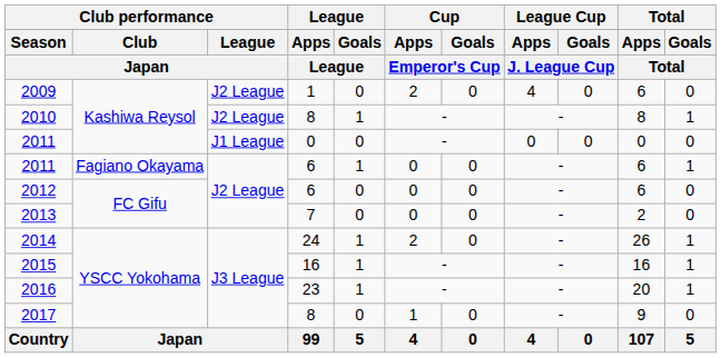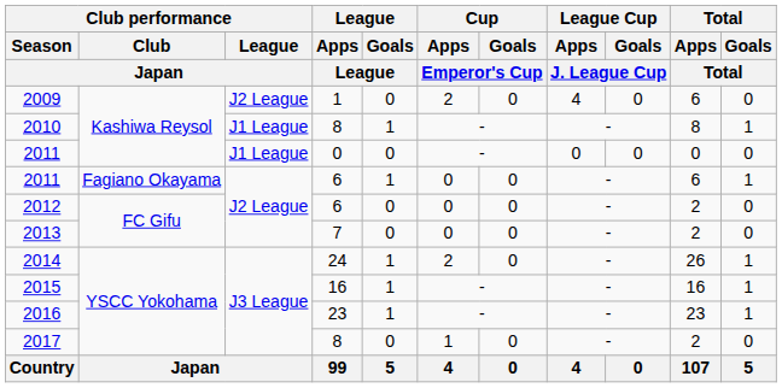 <table class="wikitable" style="text-align:center;">
 <tr>
 <th colspan=3>Club performance</th>
 <th colspan=2>League</th>
 <th colspan=2>Cup</th>
 <th colspan=2>League Cup</th>
 <th colspan=2>Total</th>
 </tr>
 <tr>
 <th>Season</th>
 <th>Club</th>
 <th>League</th>
 <th>Apps</th>
 <th>Goals</th>
 <th>Apps</th>
 <th>Goals</th>
 <th>Apps</th>
 <th>Goals</th>
 <th>Apps</th>
 <th>Goals</th>
 </tr>
 <tr>
 <th colspan=3>Japan</th>
 <th colspan=2>League</th>
 <th colspan=2><a href='#'>Emperor's Cup</a></th>
 <th colspan=2><a href='#'>J. League Cup</a></th>
 <th colspan=2>Total</th>
 </tr>
 <tr>
 <td><a href='#'>2009</a></td>
 <td rowspan="3"><a href='#'>Kashiwa Reysol</a></td>
 <td><a href='#'>J2 League</a></td>
 <td>1</td>
 <td>0</td>
 <td>2</td>
 <td>0</td>
 <td>4</td>
 <td>0</td>
 <td>6</td>
 <td>0</td>
 </tr>
 <tr>
 <td><a href='#'>2010</a></td>
-<td><a href='#'>J2 League</a></td>
+<td><a href='#'>J1 League</a></td>
 <td>8</td>
 <td>1</td>
 <td colspan="2">-</td>
 <td colspan="2">-</td>
 <td>8</td>
 <td>1</td>
 </tr>
 <tr>
 <td><a href='#'>2011</a></td>
 <td><a href='#'>J1 League</a></td>
 <td>0</td>
 <td>0</td>
 <td colspan="2">-</td>
 <td>0</td>
 <td>0</td>
 <td>0</td>
 <td>0</td>
 </tr>
 <tr>
 <td><a href='#'>2011</a></td>
 <td><a href='#'>Fagiano Okayama</a></td>
 <td rowspan="3"><a href='#'>J2 League</a></td>
 <td>6</td>
 <td>1</td>
 <td>0</td>
 <td>0</td>
 <td colspan="2">-</td>
 <td>6</td>
 <td>1</td>
 </tr>
 <tr>
 <td><a href='#'>2012</a></td>
 <td rowspan="2"><a href='#'>FC Gifu</a></td>
 <td>6</td>
 <td>0</td>
 <td>0</td>
 <td>0</td>
 <td colspan="2">-</td>
-<td>6</td>
+<td>2</td>
 <td>0</td>
 </tr>
 <tr>
 <td><a href='#'>2013</a></td>
 <td>7</td>
 <td>0</td>
 <td>0</td>
 <td>0</td>
 <td colspan="2">-</td>
 <td>2</td>
 <td>0</td>
 </tr>
 <tr>
 <td><a href='#'>2014</a></td>
 <td rowspan="4"><a href='#'>YSCC Yokohama</a></td>
 <td rowspan="4"><a href='#'>J3 League</a></td>
 <td>24</td>
 <td>1</td>
 <td>2</td>
 <td>0</td>
 <td colspan="2">-</td>
 <td>26</td>
 <td>1</td>
 </tr>
 <tr>
 <td><a href='#'>2015</a></td>
 <td>16</td>
 <td>1</td>
 <td colspan="2">-</td>
 <td colspan="2">-</td>
 <td>16</td>
 <td>1</td>
 </tr>
 <tr>
 <td><a href='#'>2016</a></td>
 <td>23</td>
 <td>1</td>
 <td colspan="2">-</td>
 <td colspan="2">-</td>
-<td>20</td>
+<td>23</td>
 <td>1</td>
 </tr>
 <tr>
 <td><a href='#'>2017</a></td>
 <td>8</td>
 <td>0</td>
 <td>1</td>
 <td>0</td>
 <td colspan="2">-</td>
-<td>9</td>
+<td>2</td>
 <td>0</td>
 </tr>
 <tr>
 <th rowspan=1>Country</th>
 <th colspan=2>Japan</th>
 <th>99</th>
 <th>5</th>
 <th>4</th>
 <th>0</th>
 <th>4</th>
 <th>0</th>
 <th>107</th>
 <th>5</th>
 </tr>
 </table>
